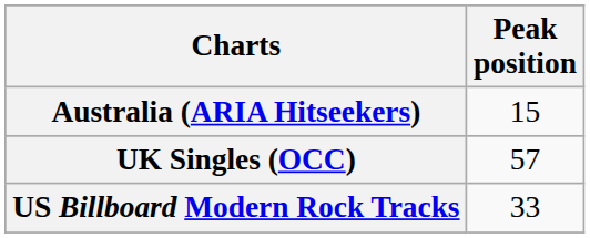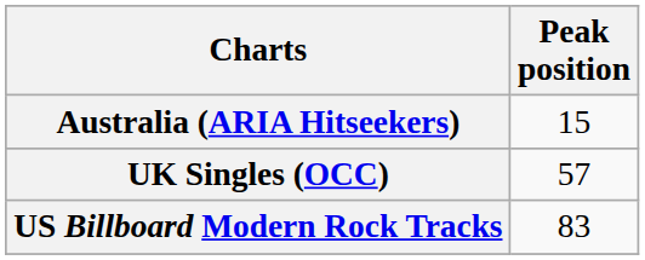 <table class="wikitable sortable plainrowheaders" style="text-align:center;">
 <tr>
 <th>Charts</th>
 <th>Peak<br>position</th>
 </tr>
 <tr>
 <th scope="row">Australia (<a href='#'>ARIA Hitseekers</a>)</th>
 <td>15</td>
 </tr>
 <tr>
 <th scope="row">UK Singles (<a href='#'>OCC</a>)</th>
 <td>57</td>
 </tr>
 <tr>
 <th scope="row">US <em>Billboard</em> <a href='#'>Modern Rock Tracks</a></th>
-<td>33</td>
+<td>83</td>
 </tr>
 </table>
